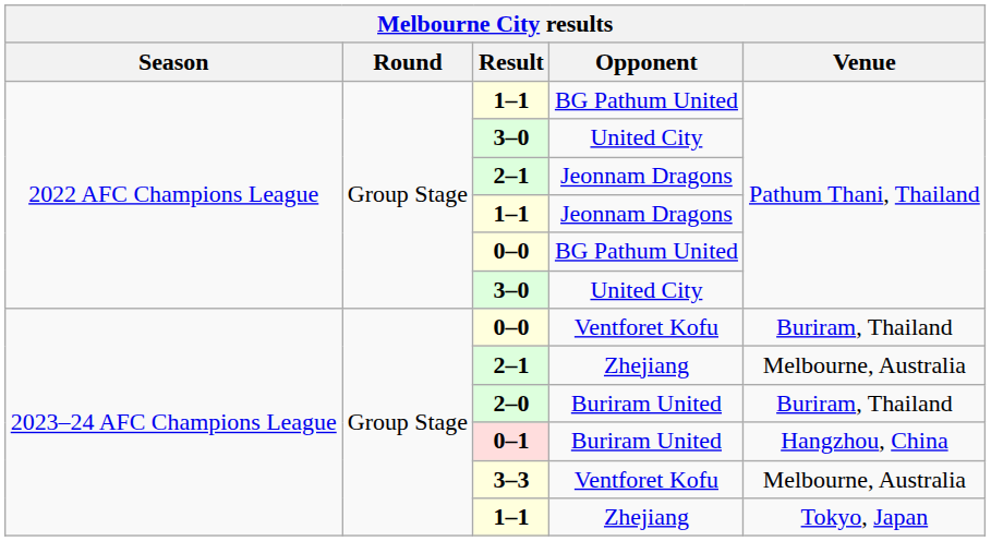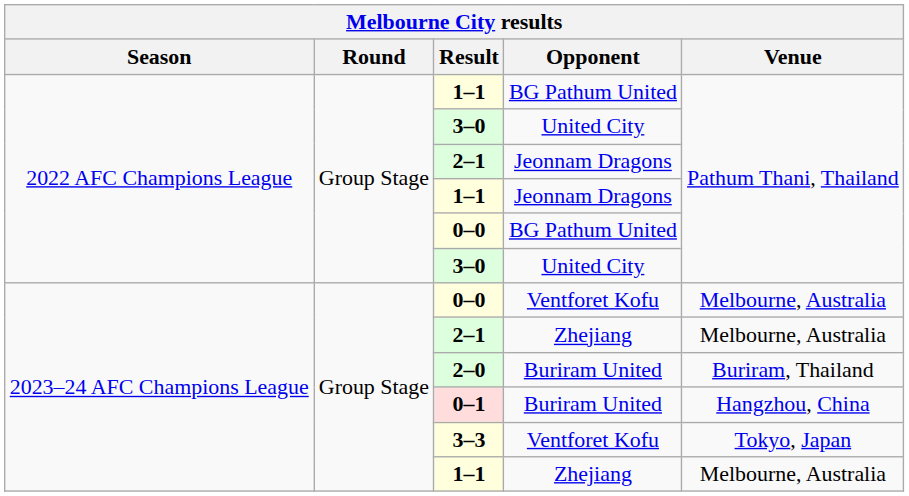 <table class="wikitable" style="text-align:">
 <tr>
 <th colspan=5><a href='#'>Melbourne City</a> results</th>
 </tr>
 <tr>
 <th>Season</th>
 <th>Round</th>
 <th>Result</th>
 <th>Opponent</th>
 <th>Venue</th>
 </tr>
 <tr align=center>
 <td rowspan="6" align=center><a href='#'>2022 AFC Champions League</a></td>
 <td rowspan="6">Group Stage</td>
 <td bgcolor=#ffffdd><strong>1–1</strong></td>
 <td> <a href='#'>BG Pathum United</a></td>
 <td rowspan="6"><a href='#'>Pathum Thani</a>, <a href='#'>Thailand</a></td>
 </tr>
 <tr align=center>
 <td bgcolor=#ddffdd><strong>3–0</strong></td>
 <td> <a href='#'>United City</a></td>
 </tr>
 <tr align=center>
 <td bgcolor=#ddffdd><strong>2–1</strong></td>
 <td> <a href='#'>Jeonnam Dragons</a></td>
 </tr>
 <tr align=center>
 <td bgcolor=#ffffdd><strong>1–1</strong></td>
 <td> <a href='#'>Jeonnam Dragons</a></td>
 </tr>
 <tr align=center>
 <td bgcolor=#ffffdd><strong>0–0</strong></td>
 <td> <a href='#'>BG Pathum United</a></td>
 </tr>
 <tr align=center>
 <td bgcolor=#ddffdd><strong>3–0</strong></td>
 <td> <a href='#'>United City</a></td>
 </tr>
 <tr align=center>
 <td rowspan="6" align=center><a href='#'>2023–24 AFC Champions League</a></td>
 <td rowspan="6">Group Stage</td>
 <td bgcolor=#ffffdd><strong>0–0</strong></td>
 <td> <a href='#'>Ventforet Kofu</a></td>
-<td><a href='#'>Buriram</a>, Thailand</td>
+<td><a href='#'>Melbourne</a>, <a href='#'>Australia</a></td>
 </tr>
 <tr align=center>
 <td bgcolor=#ddffdd><strong>2–1</strong></td>
 <td> <a href='#'>Zhejiang</a></td>
 <td>Melbourne, Australia</td>
 </tr>
 <tr align=center>
 <td bgcolor=#ddffdd><strong>2–0</strong></td>
 <td> <a href='#'>Buriram United</a></td>
 <td><a href='#'>Buriram</a>, Thailand</td>
 </tr>
 <tr align=center>
 <td bgcolor=#ffdddd><strong>0–1</strong></td>
 <td> <a href='#'>Buriram United</a></td>
 <td><a href='#'>Hangzhou</a>, <a href='#'>China</a></td>
 </tr>
 <tr align=center>
 <td bgcolor=#ffffdd><strong>3–3</strong></td>
 <td> <a href='#'>Ventforet Kofu</a></td>
-<td>Melbourne, Australia</td>
+<td><a href='#'>Tokyo</a>, <a href='#'>Japan</a></td>
 </tr>
 <tr align=center>
 <td bgcolor=#ffffdd><strong>1–1</strong></td>
 <td> <a href='#'>Zhejiang</a></td>
-<td><a href='#'>Tokyo</a>, <a href='#'>Japan</a></td>
+<td>Melbourne, Australia</td>
 </tr>
 </table>
